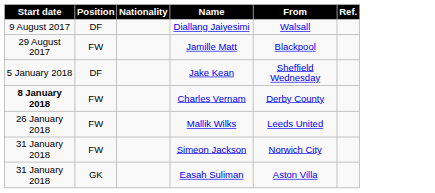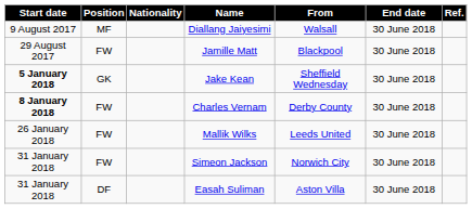 <table class="wikitable"  style="text-align:center; font-size:90%; ">
 <tr>
 <th style="background:#000000; color:#FFFFFF; width:100px;">Start date</th>
 <th style="background:#000000; color:#FFFFFF; width:50px;">Position</th>
 <th style="background:#000000; color:#FFFFFF; width:50px;">Nationality</th>
 <th style="background:#000000; color:#FFFFFF; width:120px;">Name</th>
 <th style="background:#000000; color:#FFFFFF; width:120px;">From</th>
+<th style="background:#000000; color:#FFFFFF; width:100px;">End date</th>
 <th style="background:#000000; color:#FFFFFF; width:25px;">Ref.</th>
 </tr>
 <tr>
 <td>9 August 2017</td>
-<td>DF</td>
+<td>MF</td>
 <td></td>
 <td><a href='#'>Diallang Jaiyesimi</a></td>
 <td> <a href='#'>Walsall</a></td>
+<td>30 June 2018</td>
 <td></td>
 </tr>
 <tr>
 <td>29 August 2017</td>
 <td>FW</td>
 <td></td>
 <td><a href='#'>Jamille Matt</a></td>
 <td> <a href='#'>Blackpool</a></td>
+<td>30 June 2018</td>
 <td></td>
 </tr>
 <tr>
-<td>5 January 2018</td>
-<td>DF</td>
+<td><strong>5 January 2018</strong></td>
+<td>GK</td>
 <td></td>
 <td><a href='#'>Jake Kean</a></td>
 <td> <a href='#'>Sheffield Wednesday</a></td>
+<td>30 June 2018</td>
 <td></td>
 </tr>
 <tr>
 <td><strong>8 January 2018</strong></td>
 <td>FW</td>
 <td></td>
 <td><a href='#'>Charles Vernam</a></td>
 <td> <a href='#'>Derby County</a></td>
+<td>30 June 2018</td>
 <td></td>
 </tr>
 <tr>
 <td>26 January 2018</td>
 <td>FW</td>
 <td></td>
 <td><a href='#'>Mallik Wilks</a></td>
 <td> <a href='#'>Leeds United</a></td>
+<td>30 June 2018</td>
 <td></td>
 </tr>
 <tr>
 <td>31 January 2018</td>
 <td>FW</td>
 <td></td>
 <td><a href='#'>Simeon Jackson</a></td>
 <td> <a href='#'>Norwich City</a></td>
+<td>30 June 2018</td>
 <td></td>
 </tr>
 <tr>
 <td>31 January 2018</td>
-<td>GK</td>
+<td>DF</td>
 <td></td>
 <td><a href='#'>Easah Suliman</a></td>
 <td> <a href='#'>Aston Villa</a></td>
+<td>30 June 2018</td>
 <td></td>
 </tr>
 </table>
